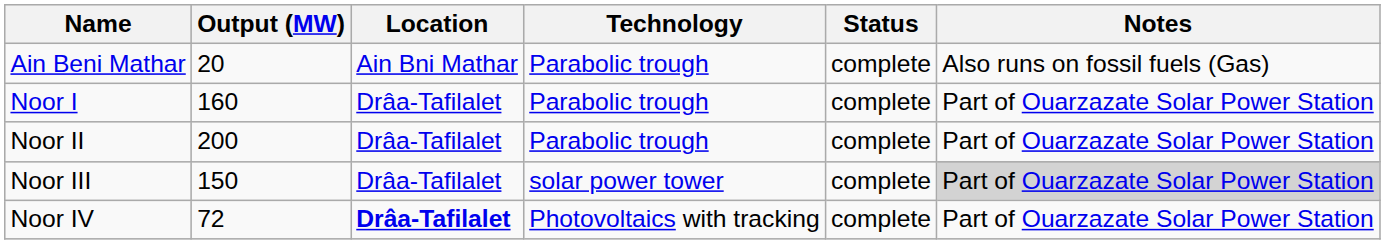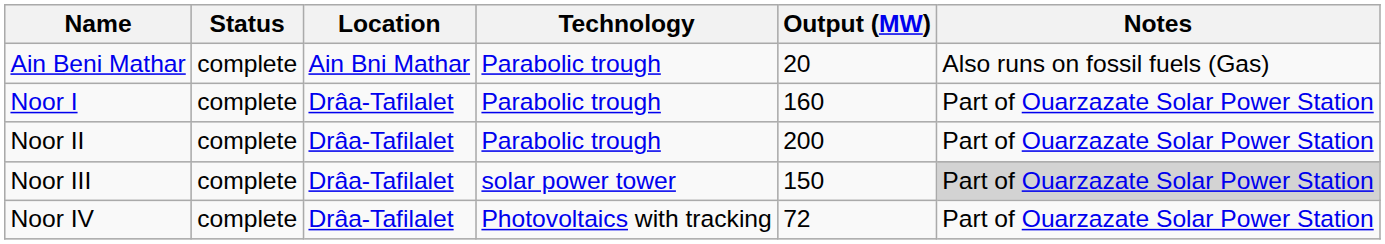 <table class="wikitable sortable">
 <tr>
 <th>Name</th>
-<th>Output (<a href='#'>MW</a>)</th>
+<th>Status</th>
 <th>Location</th>
 <th>Technology</th>
-<th>Status</th>
+<th>Output (<a href='#'>MW</a>)</th>
 <th>Notes</th>
 </tr>
 <tr>
 <td><a href='#'>Ain Beni Mathar</a></td>
-<td>20</td>
+<td>complete</td>
 <td><a href='#'>Ain Bni Mathar</a></td>
 <td><a href='#'>Parabolic trough</a></td>
-<td>complete</td>
+<td>20</td>
 <td>Also runs on fossil fuels (Gas)</td>
 </tr>
 <tr>
 <td><a href='#'>Noor I</a></td>
-<td>160</td>
+<td>complete</td>
 <td><a href='#'>Drâa-Tafilalet</a></td>
 <td><a href='#'>Parabolic trough</a></td>
-<td>complete</td>
+<td>160</td>
 <td>Part of <a href='#'>Ouarzazate Solar Power Station</a></td>
 </tr>
 <tr>
 <td>Noor II</td>
-<td>200</td>
+<td>complete</td>
 <td><a href='#'>Drâa-Tafilalet</a></td>
 <td><a href='#'>Parabolic trough</a></td>
-<td>complete</td>
+<td>200</td>
 <td>Part of <a href='#'>Ouarzazate Solar Power Station</a></td>
 </tr>
 <tr>
 <td>Noor III</td>
-<td>150</td>
+<td>complete</td>
 <td><a href='#'>Drâa-Tafilalet</a></td>
 <td><a href='#'>solar power tower</a></td>
-<td>complete</td>
+<td>150</td>
 <td style="background: lightgrey;">Part of <a href='#'>Ouarzazate Solar Power Station</a></td>
 </tr>
 <tr>
 <td>Noor IV</td>
+<td>complete</td>
+<td><a href='#'>Drâa-Tafilalet</a></td>
+<td><a href='#'>Photovoltaics</a> with tracking</td>
 <td>72</td>
-<td><strong><a href='#'>Drâa-Tafilalet</a></strong></td>
-<td><a href='#'>Photovoltaics</a> with tracking</td>
-<td>complete</td>
 <td>Part of <a href='#'>Ouarzazate Solar Power Station</a></td>
 </tr>
 </table>
